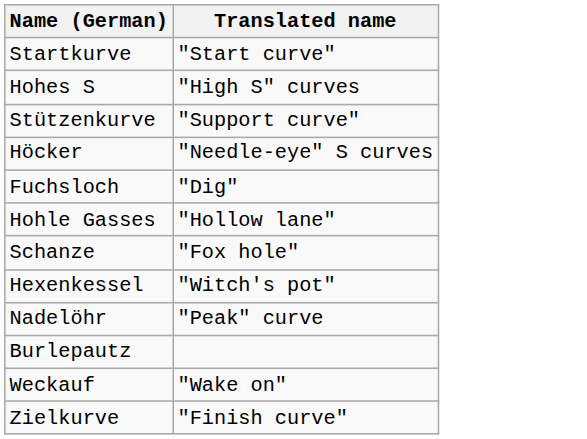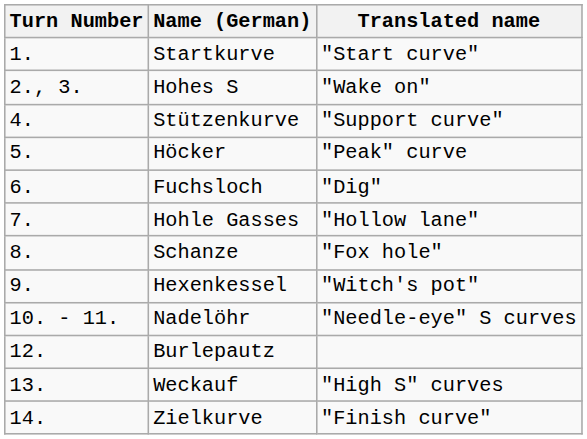 <table class="wikitable">
 <tr>
+<th>Turn Number</th>
 <th>Name (German)</th>
 <th>Translated name</th>
 </tr>
 <tr>
+<td>1.</td>
 <td>Startkurve</td>
 <td>"Start curve"</td>
 </tr>
 <tr>
+<td>2., 3.</td>
 <td>Hohes S</td>
-<td>"High S" curves</td>
+<td>"Wake on"</td>
 </tr>
 <tr>
+<td>4.</td>
 <td>Stützenkurve</td>
 <td>"Support curve"</td>
 </tr>
 <tr>
+<td>5.</td>
 <td>Höcker</td>
-<td>"Needle-eye" S curves</td>
+<td>"Peak" curve</td>
 </tr>
 <tr>
+<td>6.</td>
 <td>Fuchsloch</td>
 <td>"Dig"</td>
 </tr>
 <tr>
+<td>7.</td>
 <td>Hohle Gasses</td>
 <td>"Hollow lane"</td>
 </tr>
 <tr>
+<td>8.</td>
 <td>Schanze</td>
 <td>"Fox hole"</td>
 </tr>
 <tr>
+<td>9.</td>
 <td>Hexenkessel</td>
 <td>"Witch's pot"</td>
 </tr>
 <tr>
+<td>10. - 11.</td>
 <td>Nadelöhr</td>
-<td>"Peak" curve</td>
+<td>"Needle-eye" S curves</td>
 </tr>
 <tr>
+<td>12.</td>
 <td>Burlepautz</td>
 <td></td>
 </tr>
 <tr>
+<td>13.</td>
 <td>Weckauf</td>
-<td>"Wake on"</td>
+<td>"High S" curves</td>
 </tr>
 <tr>
+<td>14.</td>
 <td>Zielkurve</td>
 <td>"Finish curve"</td>
 </tr>
 </table>
